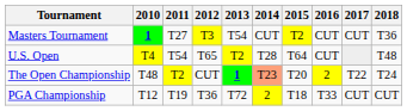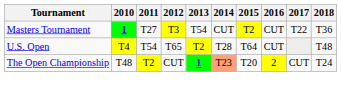 <table class="wikitable" style="font-size:95%;text-align:center;">
 <tr>
 <th>Tournament</th>
 <th>2010</th>
 <th>2011</th>
 <th>2012</th>
 <th>2013</th>
 <th>2014</th>
 <th>2015</th>
 <th>2016</th>
 <th>2017</th>
 <th>2018</th>
 </tr>
 <tr>
 <td align=left><a href='#'>Masters Tournament</a></td>
 <td style="background:lime;"><strong><a href='#'>1</a></strong></td>
 <td>T27</td>
 <td style="background:yellow;">T3</td>
 <td>T54</td>
 <td>CUT</td>
 <td style="background:yellow;">T2</td>
 <td>CUT</td>
-<td>CUT</td>
+<td>T22</td>
 <td>T36</td>
 </tr>
 <tr>
 <td align=left><a href='#'>U.S. Open</a></td>
 <td style="background:yellow;">T4</td>
 <td>T54</td>
 <td>T65</td>
 <td style="background:yellow;">T2</td>
 <td>T28</td>
 <td>T64</td>
 <td>CUT</td>
 <td style="background:#eeeeee;"></td>
 <td>T48</td>
 </tr>
 <tr>
 <td align=left><a href='#'>The Open Championship</a></td>
 <td>T48</td>
 <td style="background:yellow;">T2</td>
 <td>CUT</td>
 <td style="background:lime;"><strong><a href='#'>1</a></strong></td>
 <td style="background: lightsalmon;">T23</td>
 <td>T20</td>
 <td style="background:yellow;">2</td>
-<td>T22</td>
+<td>CUT</td>
 <td>T24</td>
 </tr>
-<tr>
-<td align=left><a href='#'>PGA Championship</a></td>
-<td>T12</td>
-<td>T19</td>
-<td>T36</td>
-<td>T72</td>
-<td style="background:yellow;">2</td>
-<td>T18</td>
-<td>T33</td>
-<td>CUT</td>
-<td>CUT</td>
-</tr>
 </table>
